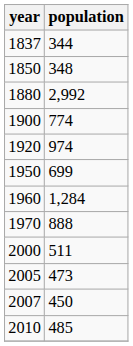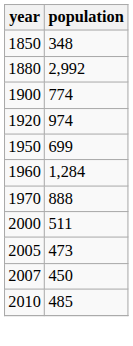 <table class="wikitable">
 <tr>
 <th>year</th>
 <th>population</th>
-</tr>
-<tr>
-<td>1837</td>
-<td>344</td>
 </tr>
 <tr>
 <td>1850</td>
 <td>348</td>
 </tr>
 <tr>
 <td>1880</td>
 <td>2,992</td>
 </tr>
 <tr>
 <td>1900</td>
 <td>774</td>
 </tr>
 <tr>
 <td>1920</td>
 <td>974</td>
 </tr>
 <tr>
 <td>1950</td>
 <td>699</td>
 </tr>
 <tr>
 <td>1960</td>
 <td>1,284</td>
 </tr>
 <tr>
 <td>1970</td>
 <td>888</td>
 </tr>
 <tr>
 <td>2000</td>
 <td>511</td>
 </tr>
 <tr>
 <td>2005</td>
 <td>473</td>
 </tr>
 <tr>
 <td>2007</td>
 <td>450</td>
 </tr>
 <tr>
 <td>2010</td>
 <td>485</td>
 </tr>
 <tr>
 </tr>
 </table>
